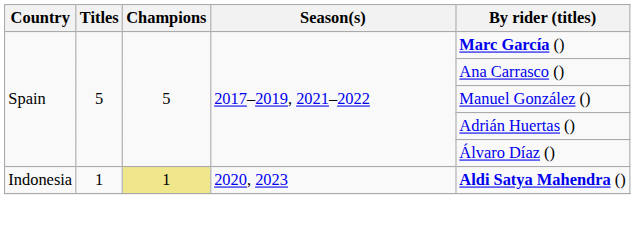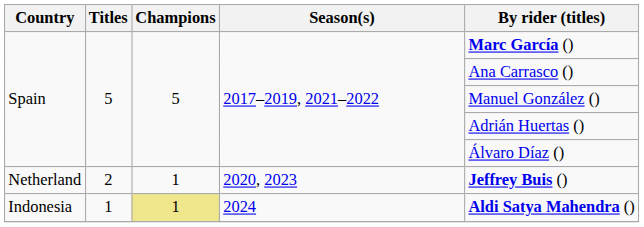 <table class="wikitable sortable" style="font-size:95%;">
 <tr>
 <th>Country</th>
 <th>Titles</th>
 <th>Champions</th>
 <th width=220>Season(s)</th>
 <th>By rider (titles)</th>
 </tr>
 <tr>
 <td rowspan=5> Spain</td>
 <td rowspan=5 align=center>5</td>
 <td rowspan=5 align=center>5</td>
 <td rowspan=5><a href='#'>2017</a>–<a href='#'>2019</a>, <a href='#'>2021</a>–<a href='#'>2022</a></td>
 <td><strong><a href='#'>Marc García</a></strong> ()</td>
 </tr>
 <tr>
 <td><a href='#'>Ana Carrasco</a> ()</td>
 </tr>
 <tr>
 <td><a href='#'>Manuel González</a> ()</td>
 </tr>
 <tr>
 <td><a href='#'>Adrián Huertas</a> ()</td>
 </tr>
 <tr>
 <td><a href='#'>Álvaro Díaz</a> ()</td>
 </tr>
 <tr>
+<td rowspan=1> Netherland</td>
+<td rowspan=1 align=center>2</td>
+<td rowspan=1 align=center>1</td>
+<td rowspan=1><a href='#'>2020</a>, <a href='#'>2023</a></td>
+<td><strong><a href='#'>Jeffrey Buis</a></strong> ()</td>
+</tr>
+<tr>
 <td> Indonesia</td>
 <td align=center>1</td>
 <td align=center style="background: khaki;">1</td>
-<td rowspan=1><a href='#'>2020</a>, <a href='#'>2023</a></td>
+<td><a href='#'>2024</a></td>
 <td><strong><a href='#'>Aldi Satya Mahendra</a></strong> ()</td>
 </tr>
 <tr>
 </tr>
 </table>
